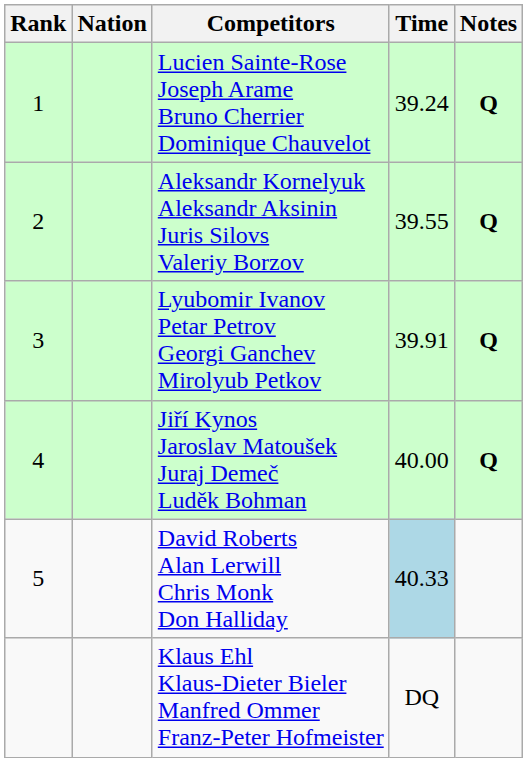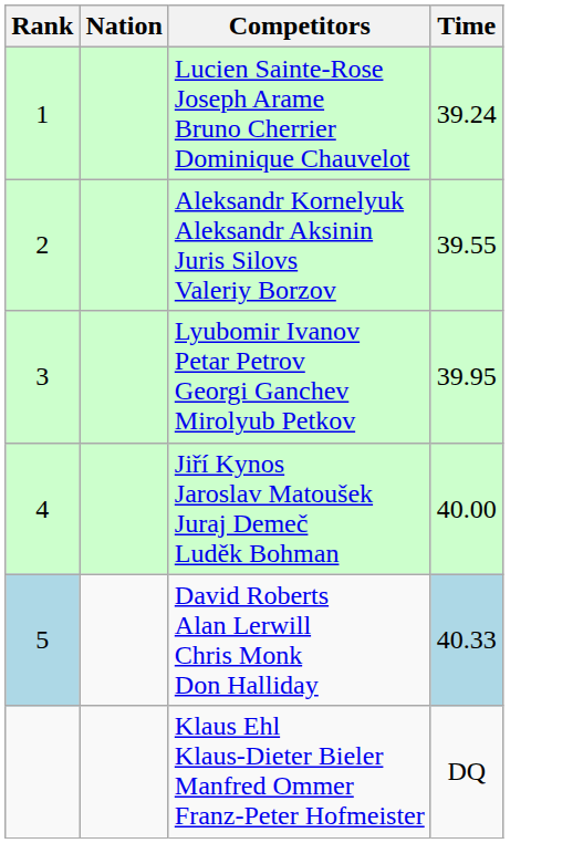 <table class="wikitable sortable" style="text-align:center">
 <tr>
 <th>Rank</th>
 <th>Nation</th>
 <th>Competitors</th>
 <th>Time</th>
-<th>Notes</th>
 </tr>
 <tr bgcolor=ccffcc>
 <td>1</td>
 <td align=left></td>
 <td align=left><a href='#'>Lucien Sainte-Rose</a><br><a href='#'>Joseph Arame</a><br><a href='#'>Bruno Cherrier</a><br><a href='#'>Dominique Chauvelot</a></td>
 <td>39.24</td>
-<td><strong>Q</strong></td>
 </tr>
 <tr bgcolor=ccffcc>
 <td>2</td>
 <td align=left></td>
 <td align=left><a href='#'>Aleksandr Kornelyuk</a><br><a href='#'>Aleksandr Aksinin</a><br><a href='#'>Juris Silovs</a><br><a href='#'>Valeriy Borzov</a></td>
 <td>39.55</td>
-<td><strong>Q</strong></td>
 </tr>
 <tr bgcolor=ccffcc>
 <td>3</td>
 <td align=left></td>
 <td align=left><a href='#'>Lyubomir Ivanov</a><br><a href='#'>Petar Petrov</a><br><a href='#'>Georgi Ganchev</a><br><a href='#'>Mirolyub Petkov</a></td>
-<td>39.91</td>
-<td><strong>Q</strong></td>
+<td>39.95</td>
 </tr>
 <tr bgcolor=ccffcc>
 <td>4</td>
 <td align=left></td>
 <td align=left><a href='#'>Jiří Kynos</a><br><a href='#'>Jaroslav Matoušek</a><br><a href='#'>Juraj Demeč</a><br><a href='#'>Luděk Bohman</a></td>
 <td>40.00</td>
-<td><strong>Q</strong></td>
 </tr>
 <tr>
-<td>5</td>
+<td style="background: lightblue;">5</td>
 <td align=left></td>
 <td align=left><a href='#'>David Roberts</a><br><a href='#'>Alan Lerwill</a><br><a href='#'>Chris Monk</a><br><a href='#'>Don Halliday</a></td>
 <td style="background: lightblue;">40.33</td>
-<td></td>
 </tr>
 <tr>
 <td></td>
 <td align=left></td>
 <td align=left><a href='#'>Klaus Ehl</a><br><a href='#'>Klaus-Dieter Bieler</a><br><a href='#'>Manfred Ommer</a><br><a href='#'>Franz-Peter Hofmeister</a></td>
 <td>DQ</td>
-<td></td>
 </tr>
 </table>
